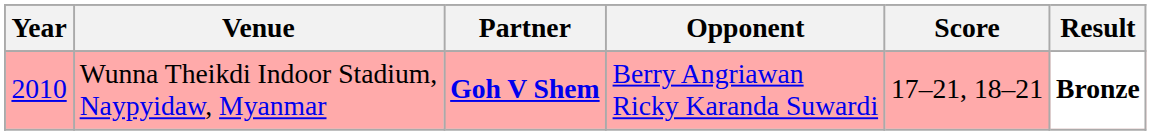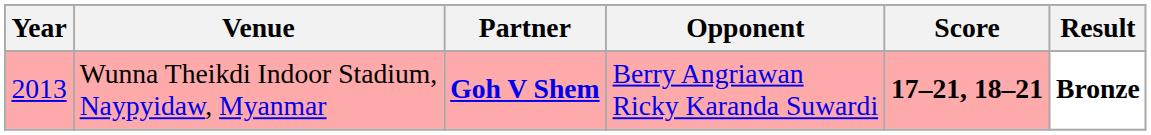 <table class="sortable wikitable" style="font-size: 90%;">
 <tr>
 <th>Year</th>
 <th>Venue</th>
 <th>Partner</th>
 <th>Opponent</th>
 <th>Score</th>
 <th>Result</th>
 </tr>
 <tr style="background:#FFAAAA">
-<td align="center"><a href='#'>2010</a></td>
+<td align="center"><a href='#'>2013</a></td>
 <td align="left">Wunna Theikdi Indoor Stadium,<br><a href='#'>Naypyidaw</a>, <a href='#'>Myanmar</a></td>
 <td align="left"><strong> <a href='#'>Goh V Shem</a></strong></td>
 <td align="left"> <a href='#'>Berry Angriawan</a> <br>  <a href='#'>Ricky Karanda Suwardi</a></td>
-<td align="left">17–21, 18–21</td>
+<td align="left"><strong>17–21, 18–21</strong></td>
 <td style="text-align:left; background:white"> <strong>Bronze</strong></td>
 </tr>
 </table>
